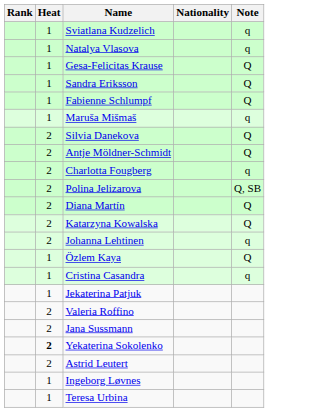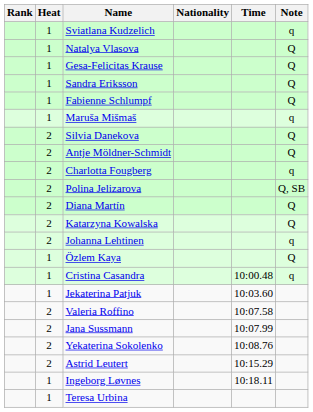 <table class="wikitable sortable" style="text-align:center">
 <tr>
 <th>Rank</th>
 <th>Heat</th>
 <th>Name</th>
 <th>Nationality</th>
+<th>Time</th>
 <th>Note</th>
 </tr>
 <tr bgcolor=ccffcc>
 <td></td>
 <td>1</td>
 <td align=left><a href='#'>Sviatlana Kudzelich</a></td>
 <td align=left></td>
+<td></td>
 <td>q</td>
 </tr>
 <tr bgcolor=ccffcc>
 <td></td>
 <td>1</td>
 <td align=left><a href='#'>Natalya Vlasova</a></td>
 <td align=left></td>
-<td>q</td>
+<td></td>
+<td>Q</td>
 </tr>
 <tr bgcolor=ccffcc>
 <td></td>
 <td>1</td>
 <td align=left><a href='#'>Gesa-Felicitas Krause</a></td>
 <td align=left></td>
+<td></td>
 <td>Q</td>
 </tr>
 <tr bgcolor=ccffcc>
 <td></td>
 <td>1</td>
 <td align=left><a href='#'>Sandra Eriksson</a></td>
 <td align=left></td>
+<td></td>
 <td>Q</td>
 </tr>
 <tr bgcolor=ccffcc>
 <td></td>
 <td>1</td>
 <td align=left><a href='#'>Fabienne Schlumpf</a></td>
 <td align=left></td>
+<td></td>
 <td>Q</td>
 </tr>
 <tr bgcolor=ddffdd>
 <td></td>
 <td>1</td>
 <td align=left><a href='#'>Maruša Mišmaš</a></td>
 <td align=left></td>
+<td></td>
 <td>q</td>
 </tr>
 <tr bgcolor=ccffcc>
 <td></td>
 <td>2</td>
 <td align=left><a href='#'>Silvia Danekova</a></td>
 <td align=left></td>
+<td></td>
 <td>Q</td>
 </tr>
 <tr bgcolor=ccffcc>
 <td></td>
 <td>2</td>
 <td align=left><a href='#'>Antje Möldner-Schmidt</a></td>
 <td align=left></td>
+<td></td>
 <td>Q</td>
 </tr>
 <tr bgcolor=ccffcc>
 <td></td>
 <td>2</td>
 <td align=left><a href='#'>Charlotta Fougberg</a></td>
 <td align=left></td>
+<td></td>
 <td>q</td>
 </tr>
 <tr bgcolor=ccffcc>
 <td></td>
 <td>2</td>
 <td align=left><a href='#'>Polina Jelizarova</a></td>
 <td align=left></td>
+<td></td>
 <td>Q, SB</td>
 </tr>
 <tr bgcolor=ccffcc>
 <td></td>
 <td>2</td>
 <td align=left><a href='#'>Diana Martín</a></td>
 <td align=left></td>
+<td></td>
 <td>Q</td>
 </tr>
 <tr bgcolor=ddffdd>
 <td></td>
 <td>2</td>
 <td align=left><a href='#'>Katarzyna Kowalska</a></td>
 <td align=left></td>
+<td></td>
 <td>Q</td>
 </tr>
 <tr bgcolor=ddffdd>
 <td></td>
 <td>2</td>
 <td align=left><a href='#'>Johanna Lehtinen</a></td>
 <td align=left></td>
+<td></td>
 <td>q</td>
 </tr>
 <tr bgcolor=ddffdd>
 <td></td>
 <td>1</td>
 <td align=left><a href='#'>Özlem Kaya</a></td>
 <td align=left></td>
+<td></td>
 <td>Q</td>
 </tr>
 <tr bgcolor=ddffdd>
 <td></td>
 <td>1</td>
 <td align=left><a href='#'>Cristina Casandra</a></td>
 <td align=left></td>
+<td>10:00.48</td>
 <td>q</td>
 </tr>
 <tr>
 <td></td>
 <td>1</td>
 <td align=left><a href='#'>Jekaterina Patjuk</a></td>
 <td align=left></td>
+<td>10:03.60</td>
 <td></td>
 </tr>
 <tr>
 <td></td>
 <td>2</td>
 <td align=left><a href='#'>Valeria Roffino</a></td>
 <td align=left></td>
+<td>10:07.58</td>
 <td></td>
 </tr>
 <tr>
 <td></td>
 <td>2</td>
 <td align=left><a href='#'>Jana Sussmann</a></td>
 <td align=left></td>
+<td>10:07.99</td>
 <td></td>
 </tr>
 <tr>
 <td></td>
-<td><strong>2</strong></td>
+<td>2</td>
 <td align=left><a href='#'>Yekaterina Sokolenko</a></td>
 <td align=left></td>
+<td>10:08.76</td>
 <td></td>
 </tr>
 <tr>
 <td></td>
 <td>2</td>
 <td align=left><a href='#'>Astrid Leutert</a></td>
 <td align=left></td>
+<td>10:15.29</td>
 <td></td>
 </tr>
 <tr>
 <td></td>
 <td>1</td>
 <td align=left><a href='#'>Ingeborg Løvnes</a></td>
 <td align=left></td>
+<td>10:18.11</td>
 <td></td>
 </tr>
 <tr>
 <td></td>
 <td>1</td>
 <td align=left><a href='#'>Teresa Urbina</a></td>
 <td align=left></td>
 <td></td>
+<td></td>
 </tr>
 </table>
